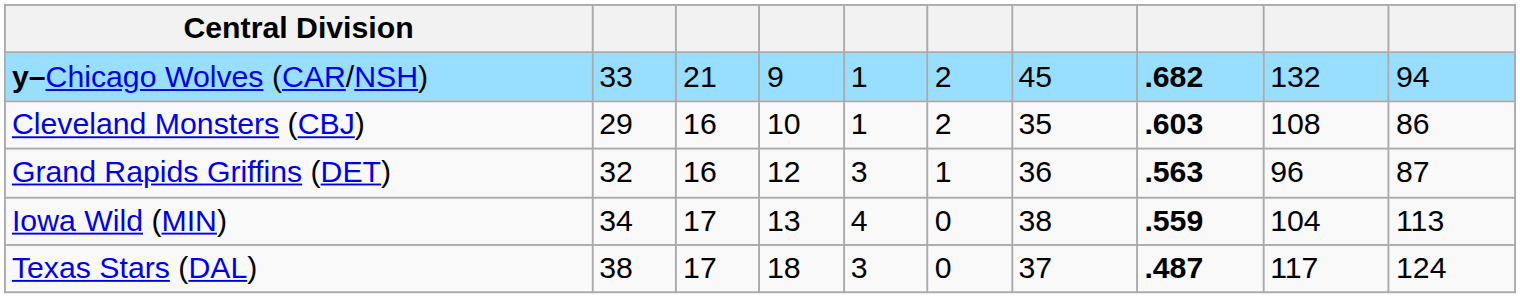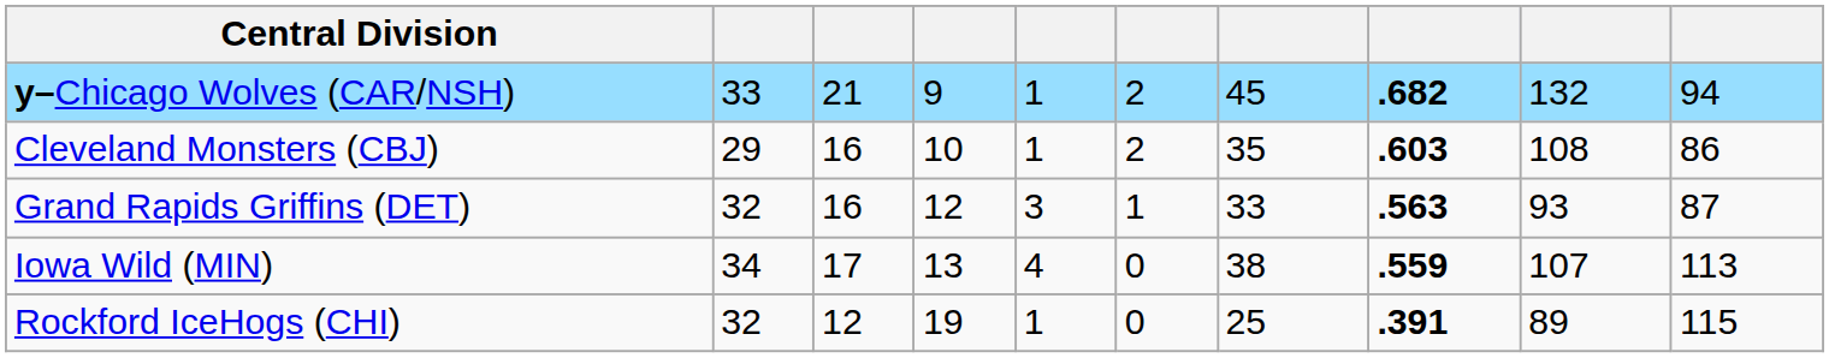 <table class="wikitable" style="width:50em">
 <tr bgcolor="#DDDDFF">
 <th width="35%">Central Division</th>
 <th width="5%"></th>
 <th width="5%"></th>
 <th width="5%"></th>
 <th width="5%"></th>
 <th width="5%"></th>
 <th width="7.5%"></th>
 <th width="7.5%"></th>
 <th width="7.5%"></th>
 <th width="7.5%"></th>
 </tr>
 <tr bgcolor=#97DEFF>
 <td><strong>y–</strong><a href='#'>Chicago Wolves</a> (<a href='#'>CAR</a>/<a href='#'>NSH</a>)</td>
 <td>33</td>
 <td>21</td>
 <td>9</td>
 <td>1</td>
 <td>2</td>
 <td>45</td>
 <td><strong>.682</strong></td>
 <td>132</td>
 <td>94</td>
 </tr>
 <tr>
 <td><a href='#'>Cleveland Monsters</a> (<a href='#'>CBJ</a>)</td>
 <td>29</td>
 <td>16</td>
 <td>10</td>
 <td>1</td>
 <td>2</td>
 <td>35</td>
 <td><strong>.603</strong></td>
 <td>108</td>
 <td>86</td>
 </tr>
 <tr>
 <td><a href='#'>Grand Rapids Griffins</a> (<a href='#'>DET</a>)</td>
 <td>32</td>
 <td>16</td>
 <td>12</td>
 <td>3</td>
 <td>1</td>
-<td>36</td>
+<td>33</td>
 <td><strong>.563</strong></td>
-<td>96</td>
+<td>93</td>
 <td>87</td>
 </tr>
 <tr>
 <td><a href='#'>Iowa Wild</a> (<a href='#'>MIN</a>)</td>
 <td>34</td>
 <td>17</td>
 <td>13</td>
 <td>4</td>
 <td>0</td>
 <td>38</td>
 <td><strong>.559</strong></td>
-<td>104</td>
+<td>107</td>
 <td>113</td>
 </tr>
 <tr>
-<td><a href='#'>Texas Stars</a> (<a href='#'>DAL</a>)</td>
-<td>38</td>
-<td>17</td>
-<td>18</td>
-<td>3</td>
+<td><a href='#'>Rockford IceHogs</a> (<a href='#'>CHI</a>)</td>
+<td>32</td>
+<td>12</td>
+<td>19</td>
+<td>1</td>
 <td>0</td>
-<td>37</td>
-<td><strong>.487</strong></td>
-<td>117</td>
-<td>124</td>
+<td>25</td>
+<td><strong>.391</strong></td>
+<td>89</td>
+<td>115</td>
 </tr>
 </table>
